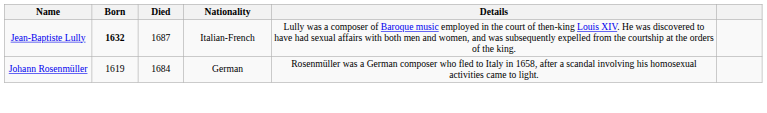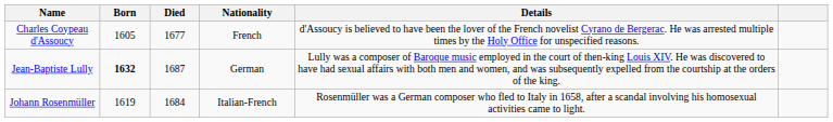 <table class="wikitable plainrowheaders" style="text-align:center; width:100%;">
 <tr>
 <th style="width: 140px">Name</th>
 <th style="width: 70px">Born</th>
 <th style="width: 70px">Died</th>
 <th style="width: 140px">Nationality</th>
 <th style="width: 750px">Details</th>
 <th style="width: 70px"></th>
 </tr>
 <tr>
+<td><a href='#'>Charles Coypeau d'Assoucy</a></td>
+<td>1605</td>
+<td>1677</td>
+<td>French</td>
+<td>d'Assoucy is believed to have been the lover of the French novelist <a href='#'>Cyrano de Bergerac</a>. He was arrested multiple times by the <a href='#'>Holy Office</a> for unspecified reasons.</td>
+<td></td>
+</tr>
+<tr>
 <td><a href='#'>Jean-Baptiste Lully</a></td>
 <td><strong>1632</strong></td>
 <td>1687</td>
-<td>Italian-French</td>
+<td>German</td>
 <td>Lully was a composer of <a href='#'>Baroque music</a> employed in the court of then-king <a href='#'>Louis XIV</a>. He was discovered to have had sexual affairs with both men and women, and was subsequently expelled from the courtship at the orders of the king.</td>
 <td></td>
 </tr>
 <tr>
 <td><a href='#'>Johann Rosenmüller</a></td>
 <td>1619</td>
 <td>1684</td>
-<td>German</td>
+<td>Italian-French</td>
 <td>Rosenmüller was a German composer who fled to Italy in 1658, after a scandal involving his homosexual activities came to light.</td>
 <td></td>
 </tr>
 </table>
